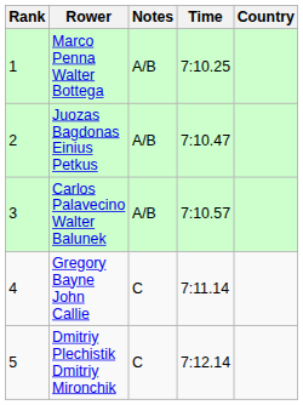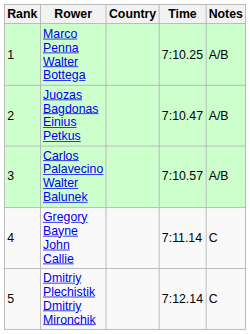 <table class="wikitable sortable" width=50%>
 <tr>
 <th>Rank</th>
 <th>Rower</th>
+<th>Country</th>
+<th>Time</th>
 <th>Notes</th>
-<th>Time</th>
-<th>Country</th>
 </tr>
 <tr bgcolor=ccffcc>
 <td>1</td>
 <td><a href='#'>Marco Penna</a><br><a href='#'>Walter Bottega</a></td>
+<td></td>
+<td>7:10.25</td>
 <td>A/B</td>
-<td>7:10.25</td>
-<td></td>
 </tr>
 <tr bgcolor=ccffcc>
 <td>2</td>
 <td><a href='#'>Juozas Bagdonas</a> <br> <a href='#'>Einius Petkus</a></td>
+<td></td>
+<td>7:10.47</td>
 <td>A/B</td>
-<td>7:10.47</td>
-<td></td>
 </tr>
 <tr bgcolor=ccffcc>
 <td>3</td>
 <td><a href='#'>Carlos Palavecino</a> <br> <a href='#'>Walter Balunek</a></td>
+<td></td>
+<td>7:10.57</td>
 <td>A/B</td>
-<td>7:10.57</td>
-<td></td>
 </tr>
 <tr>
 <td>4</td>
 <td><a href='#'>Gregory Bayne</a> <br> <a href='#'>John Callie</a></td>
+<td></td>
+<td>7:11.14</td>
 <td>C</td>
-<td>7:11.14</td>
-<td></td>
 </tr>
 <tr>
 <td>5</td>
 <td><a href='#'>Dmitriy Plechistik</a> <br><a href='#'>Dmitriy Mironchik</a></td>
+<td></td>
+<td>7:12.14</td>
 <td>C</td>
-<td>7:12.14</td>
-<td></td>
 </tr>
 </table>
